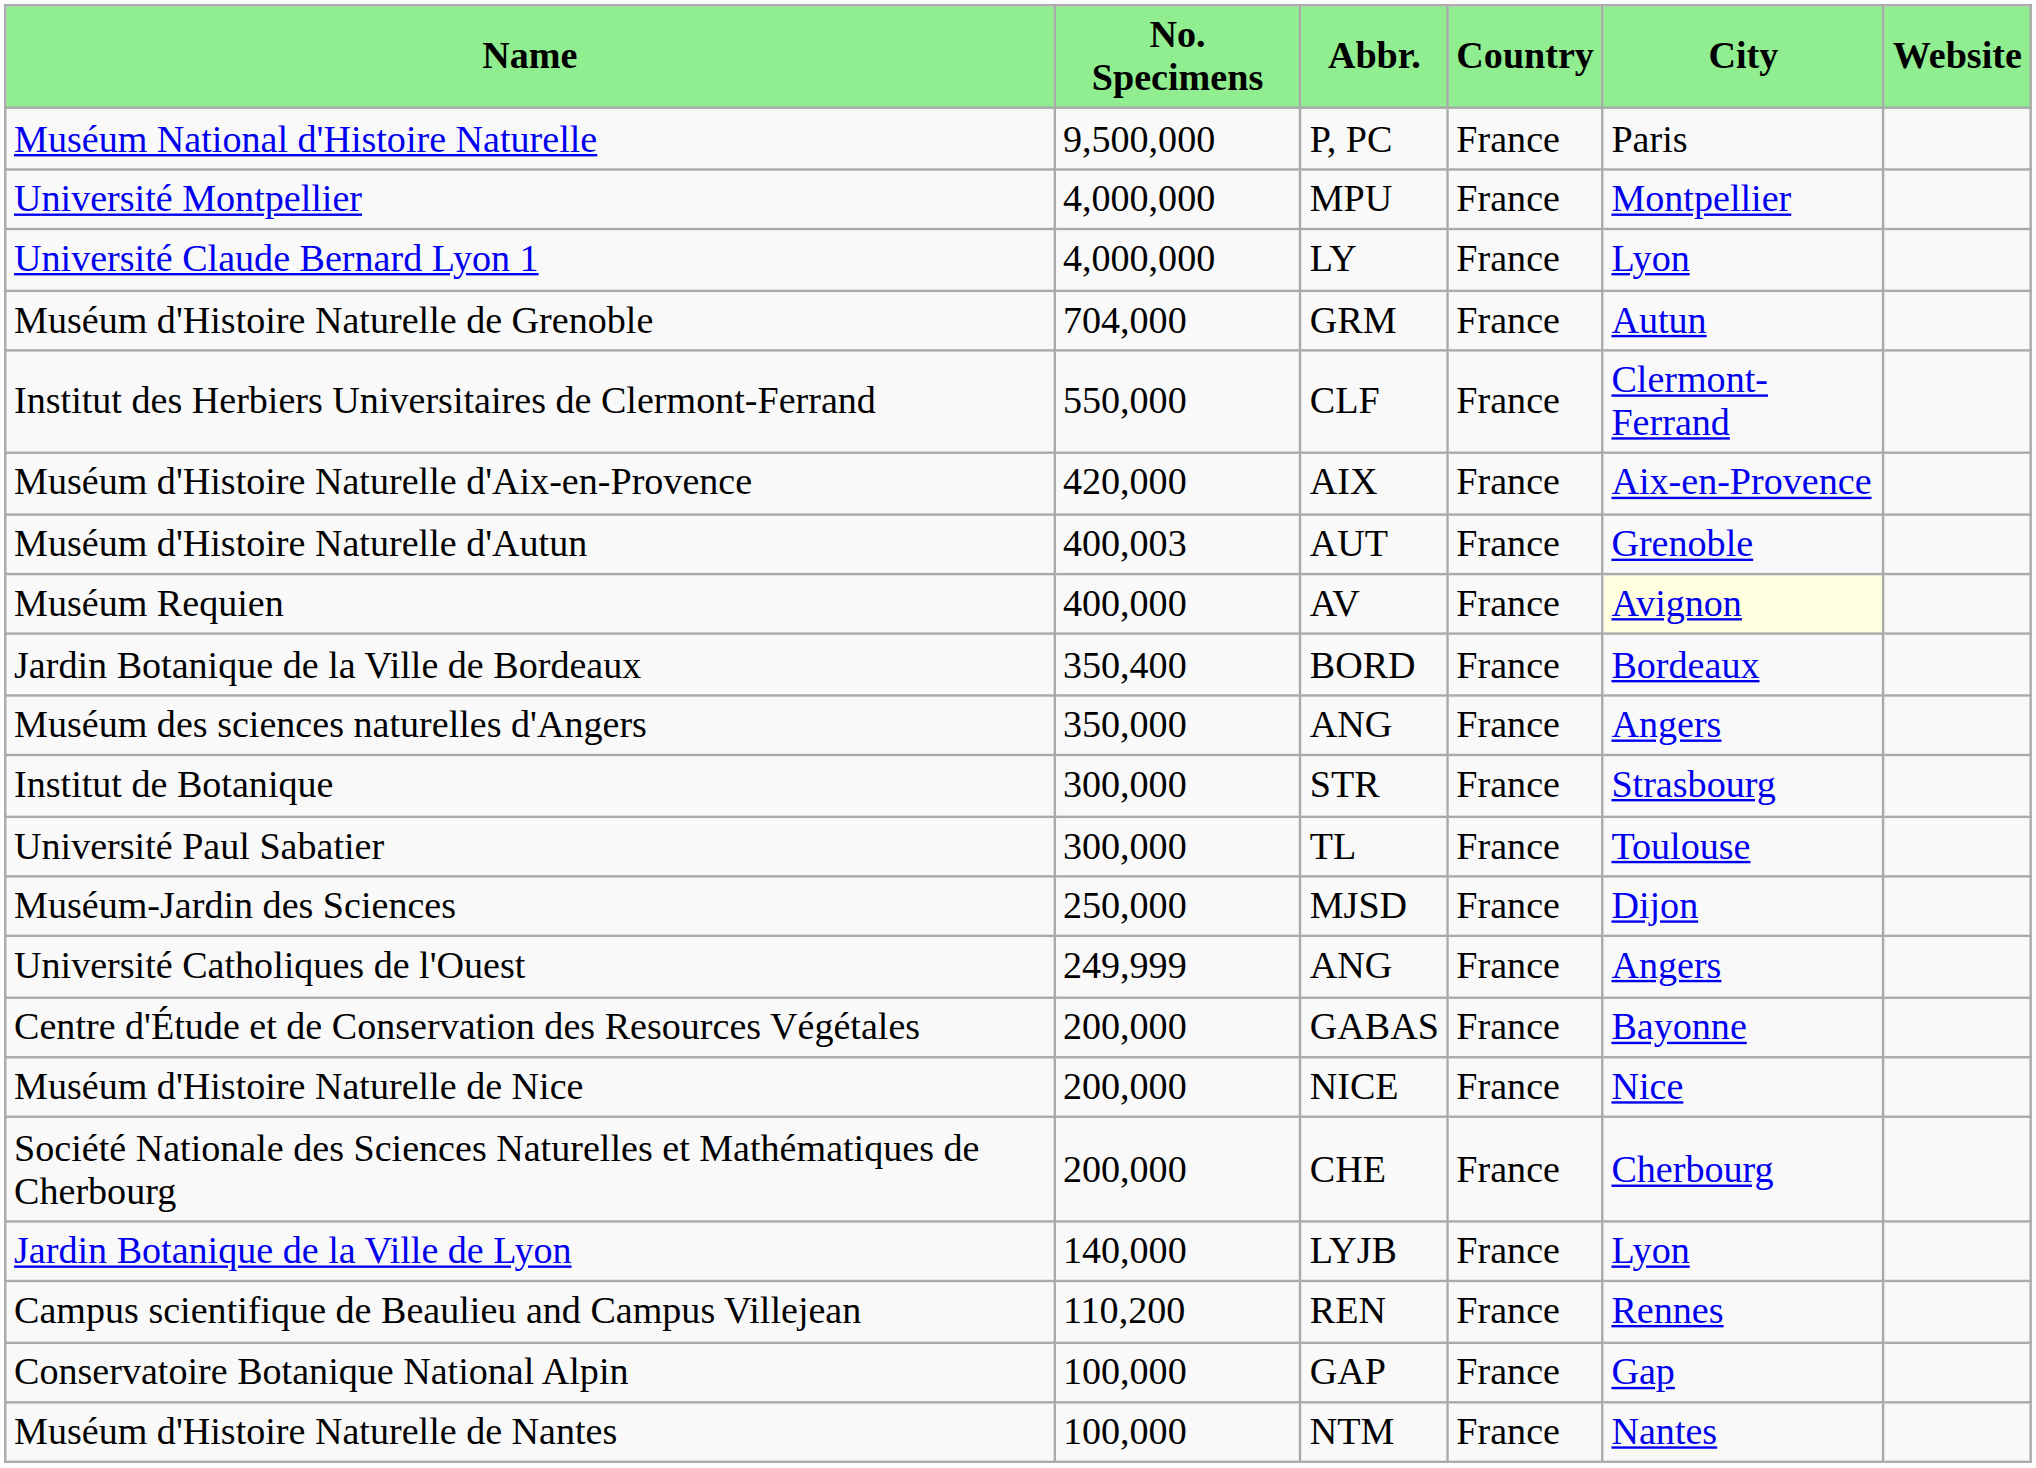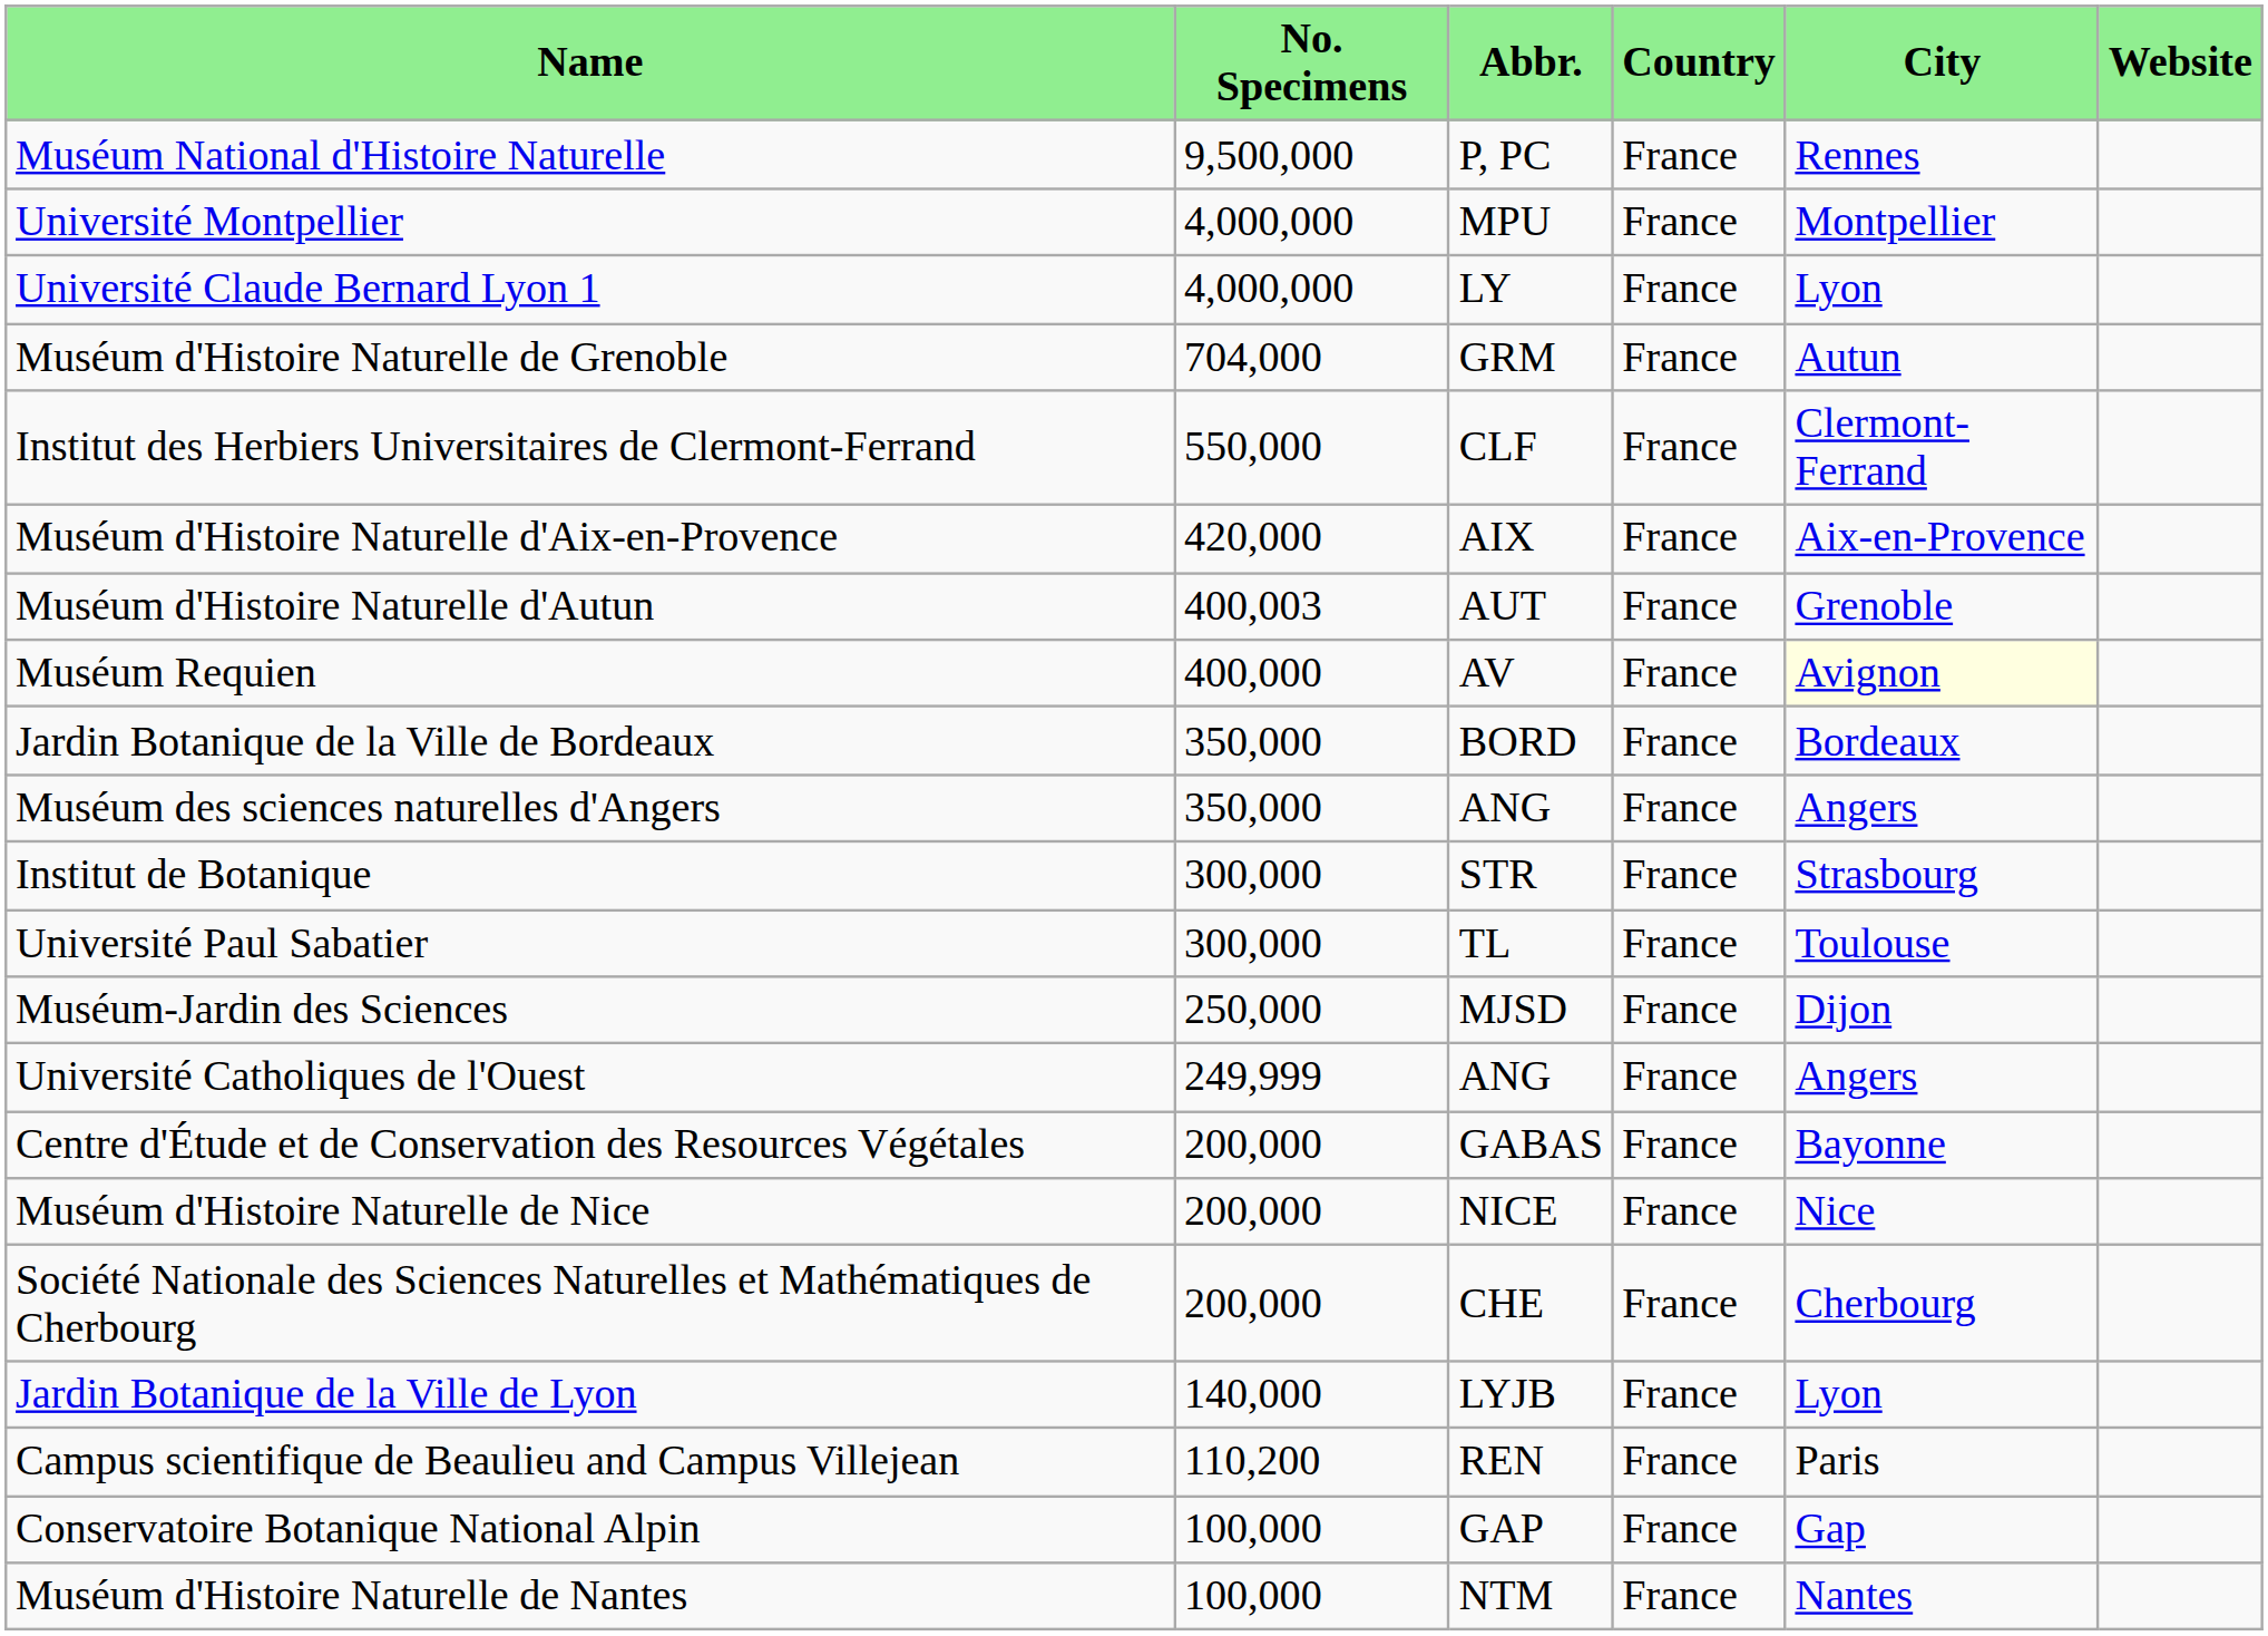 <table class="wikitable sortable" align="left" style="margin-left:1em">
 <tr>
 <th style="background:lightgreen" align="center">Name</th>
 <th style="background:lightgreen" align="center">No. Specimens</th>
 <th style="background:lightgreen" align="center">Abbr.</th>
 <th style="background:lightgreen" align="center">Country</th>
 <th style="background:lightgreen" align="center">City</th>
 <th style="background:lightgreen" align="center">Website</th>
 </tr>
 <tr>
 <td><a href='#'>Muséum National d'Histoire Naturelle</a></td>
 <td>9,500,000</td>
 <td>P, PC</td>
 <td>France</td>
-<td>Paris</td>
+<td><a href='#'>Rennes</a></td>
 <td></td>
 </tr>
 <tr>
 <td><a href='#'>Université Montpellier</a></td>
 <td>4,000,000</td>
 <td>MPU</td>
 <td>France</td>
 <td><a href='#'>Montpellier</a></td>
 <td></td>
 </tr>
 <tr>
 <td><a href='#'>Université Claude Bernard Lyon 1</a></td>
 <td>4,000,000</td>
 <td>LY</td>
 <td>France</td>
 <td><a href='#'>Lyon</a></td>
 <td></td>
 </tr>
 <tr>
 <td>Muséum d'Histoire Naturelle de Grenoble</td>
 <td>704,000</td>
 <td>GRM</td>
 <td>France</td>
 <td><a href='#'>Autun</a></td>
 <td></td>
 </tr>
 <tr>
 <td>Institut des Herbiers Universitaires de Clermont-Ferrand</td>
 <td>550,000</td>
 <td>CLF</td>
 <td>France</td>
 <td><a href='#'>Clermont-Ferrand</a></td>
 <td></td>
 </tr>
 <tr>
 <td>Muséum d'Histoire Naturelle d'Aix-en-Provence</td>
 <td>420,000</td>
 <td>AIX</td>
 <td>France</td>
 <td><a href='#'>Aix-en-Provence</a></td>
 <td></td>
 </tr>
 <tr>
 <td>Muséum d'Histoire Naturelle d'Autun</td>
 <td>400,003</td>
 <td>AUT</td>
 <td>France</td>
 <td><a href='#'>Grenoble</a></td>
 <td></td>
 </tr>
 <tr>
 <td>Muséum Requien</td>
 <td>400,000</td>
 <td>AV</td>
 <td>France</td>
 <td style="background: lightyellow;"><a href='#'>Avignon</a></td>
 <td></td>
 </tr>
 <tr>
 <td>Jardin Botanique de la Ville de Bordeaux</td>
-<td>350,400</td>
+<td>350,000</td>
 <td>BORD</td>
 <td>France</td>
 <td><a href='#'>Bordeaux</a></td>
 <td></td>
 </tr>
 <tr>
 <td>Muséum des sciences naturelles d'Angers</td>
 <td>350,000</td>
 <td>ANG</td>
 <td>France</td>
 <td><a href='#'>Angers</a></td>
 <td></td>
 </tr>
 <tr>
 <td>Institut de Botanique</td>
 <td>300,000</td>
 <td>STR</td>
 <td>France</td>
 <td><a href='#'>Strasbourg</a></td>
 <td></td>
 </tr>
 <tr>
 <td>Université Paul Sabatier</td>
 <td>300,000</td>
 <td>TL</td>
 <td>France</td>
 <td><a href='#'>Toulouse</a></td>
 <td></td>
 </tr>
 <tr>
 <td>Muséum-Jardin des Sciences</td>
 <td>250,000</td>
 <td>MJSD</td>
 <td>France</td>
 <td><a href='#'>Dijon</a></td>
 <td></td>
 </tr>
 <tr>
 <td>Université Catholiques de l'Ouest</td>
 <td>249,999</td>
 <td>ANG</td>
 <td>France</td>
 <td><a href='#'>Angers</a></td>
 <td></td>
 </tr>
 <tr>
 <td>Centre d'Étude et de Conservation des Resources Végétales</td>
 <td>200,000</td>
 <td>GABAS</td>
 <td>France</td>
 <td><a href='#'>Bayonne</a></td>
 <td></td>
 </tr>
 <tr>
 <td>Muséum d'Histoire Naturelle de Nice</td>
 <td>200,000</td>
 <td>NICE</td>
 <td>France</td>
 <td><a href='#'>Nice</a></td>
 <td></td>
 </tr>
 <tr>
 <td>Société Nationale des Sciences Naturelles et Mathématiques de Cherbourg</td>
 <td>200,000</td>
 <td>CHE</td>
 <td>France</td>
 <td><a href='#'>Cherbourg</a></td>
 <td></td>
 </tr>
 <tr>
 <td><a href='#'>Jardin Botanique de la Ville de Lyon</a></td>
 <td>140,000</td>
 <td>LYJB</td>
 <td>France</td>
 <td><a href='#'>Lyon</a></td>
 <td></td>
 </tr>
 <tr>
 <td>Campus scientifique de Beaulieu and Campus Villejean</td>
 <td>110,200</td>
 <td>REN</td>
 <td>France</td>
-<td><a href='#'>Rennes</a></td>
+<td>Paris</td>
 <td></td>
 </tr>
 <tr>
 <td>Conservatoire Botanique National Alpin</td>
 <td>100,000</td>
 <td>GAP</td>
 <td>France</td>
 <td><a href='#'>Gap</a></td>
 <td></td>
 </tr>
 <tr>
 <td>Muséum d'Histoire Naturelle de Nantes</td>
 <td>100,000</td>
 <td>NTM</td>
 <td>France</td>
 <td><a href='#'>Nantes</a></td>
 <td></td>
 </tr>
 </table>
